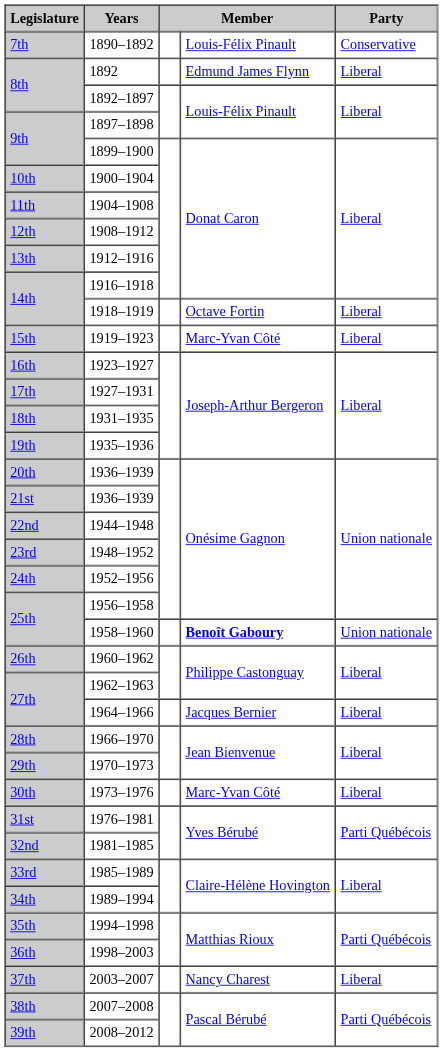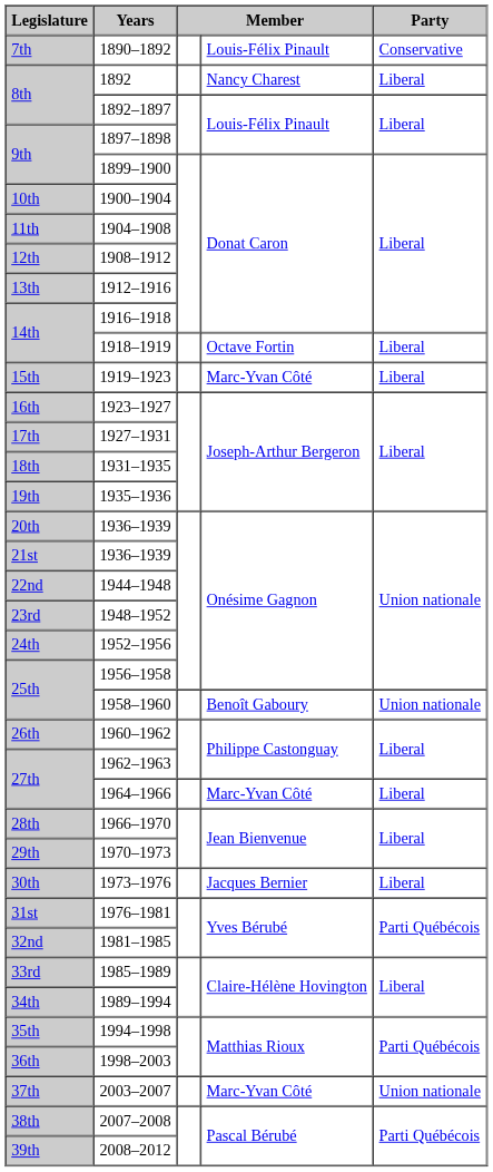 <table border=1 cellpadding=5 cellspacing=0>
 <tr bgcolor="CCCCCC">
 <th>Legislature</th>
 <th>Years</th>
 <th colspan="2">Member</th>
 <th>Party</th>
 </tr>
 <tr>
 <td bgcolor="CCCCCC"><a href='#'>7th</a></td>
 <td>1890–1892</td>
 <td rowspan="1" >   </td>
 <td rowspan="1"><a href='#'>Louis-Félix Pinault</a></td>
 <td rowspan="1"><a href='#'>Conservative</a></td>
 </tr>
 <tr>
 <td bgcolor="CCCCCC" rowspan="2"><a href='#'>8th</a></td>
 <td>1892</td>
 <td rowspan="1" >   </td>
-<td rowspan="1"><a href='#'>Edmund James Flynn</a></td>
+<td rowspan="1"><a href='#'>Nancy Charest</a></td>
 <td rowspan="1"><a href='#'>Liberal</a></td>
 </tr>
 <tr>
 <td>1892–1897</td>
 <td rowspan="2" >   </td>
 <td rowspan="2"><a href='#'>Louis-Félix Pinault</a></td>
 <td rowspan="2"><a href='#'>Liberal</a></td>
 </tr>
 <tr>
 <td bgcolor="CCCCCC" rowspan="2"><a href='#'>9th</a></td>
 <td>1897–1898</td>
 </tr>
 <tr>
 <td>1899–1900</td>
 <td rowspan="6" >   </td>
 <td rowspan="6"><a href='#'>Donat Caron</a></td>
 <td rowspan="6"><a href='#'>Liberal</a></td>
 </tr>
 <tr>
 <td bgcolor="CCCCCC"><a href='#'>10th</a></td>
 <td>1900–1904</td>
 </tr>
 <tr>
 <td bgcolor="CCCCCC"><a href='#'>11th</a></td>
 <td>1904–1908</td>
 </tr>
 <tr>
 <td bgcolor="CCCCCC"><a href='#'>12th</a></td>
 <td>1908–1912</td>
 </tr>
 <tr>
 <td bgcolor="CCCCCC"><a href='#'>13th</a></td>
 <td>1912–1916</td>
 </tr>
 <tr>
 <td bgcolor="CCCCCC" rowspan="2"><a href='#'>14th</a></td>
 <td>1916–1918</td>
 </tr>
 <tr>
 <td>1918–1919</td>
 <td rowspan="1" >   </td>
 <td rowspan="1"><a href='#'>Octave Fortin</a></td>
 <td rowspan="1"><a href='#'>Liberal</a></td>
 </tr>
 <tr>
 <td bgcolor="CCCCCC"><a href='#'>15th</a></td>
 <td>1919–1923</td>
 <td rowspan="1" >   </td>
 <td rowspan="1"><a href='#'>Marc-Yvan Côté</a></td>
 <td rowspan="1"><a href='#'>Liberal</a></td>
 </tr>
 <tr>
 <td bgcolor="CCCCCC"><a href='#'>16th</a></td>
 <td>1923–1927</td>
 <td rowspan="4" >   </td>
 <td rowspan="4"><a href='#'>Joseph-Arthur Bergeron</a></td>
 <td rowspan="4"><a href='#'>Liberal</a></td>
 </tr>
 <tr>
 <td bgcolor="CCCCCC"><a href='#'>17th</a></td>
 <td>1927–1931</td>
 </tr>
 <tr>
 <td bgcolor="CCCCCC"><a href='#'>18th</a></td>
 <td>1931–1935</td>
 </tr>
 <tr>
 <td bgcolor="CCCCCC"><a href='#'>19th</a></td>
 <td>1935–1936</td>
 </tr>
 <tr>
 <td bgcolor="CCCCCC"><a href='#'>20th</a></td>
 <td>1936–1939</td>
 <td rowspan="6" >   </td>
 <td rowspan="6"><a href='#'>Onésime Gagnon</a></td>
 <td rowspan="6"><a href='#'>Union nationale</a></td>
 </tr>
 <tr>
 <td bgcolor="CCCCCC"><a href='#'>21st</a></td>
 <td>1936–1939</td>
 </tr>
 <tr>
 <td bgcolor="CCCCCC"><a href='#'>22nd</a></td>
 <td>1944–1948</td>
 </tr>
 <tr>
 <td bgcolor="CCCCCC"><a href='#'>23rd</a></td>
 <td>1948–1952</td>
 </tr>
 <tr>
 <td bgcolor="CCCCCC"><a href='#'>24th</a></td>
 <td>1952–1956</td>
 </tr>
 <tr>
 <td bgcolor="CCCCCC" rowspan="2"><a href='#'>25th</a></td>
 <td>1956–1958</td>
 </tr>
 <tr>
 <td>1958–1960</td>
 <td rowspan="1" >   </td>
-<td rowspan="1"><strong><a href='#'>Benoît Gaboury</a></strong></td>
+<td rowspan="1"><a href='#'>Benoît Gaboury</a></td>
 <td rowspan="1"><a href='#'>Union nationale</a></td>
 </tr>
 <tr>
 <td bgcolor="CCCCCC"><a href='#'>26th</a></td>
 <td>1960–1962</td>
 <td rowspan="2" >   </td>
 <td rowspan="2"><a href='#'>Philippe Castonguay</a></td>
 <td rowspan="2"><a href='#'>Liberal</a></td>
 </tr>
 <tr>
 <td bgcolor="CCCCCC" rowspan="2"><a href='#'>27th</a></td>
 <td>1962–1963</td>
 </tr>
 <tr>
 <td>1964–1966</td>
 <td rowspan="1" >   </td>
-<td rowspan="1"><a href='#'>Jacques Bernier</a></td>
+<td rowspan="1"><a href='#'>Marc-Yvan Côté</a></td>
 <td rowspan="1"><a href='#'>Liberal</a></td>
 </tr>
 <tr>
 <td bgcolor="CCCCCC"><a href='#'>28th</a></td>
 <td>1966–1970</td>
 <td rowspan="2" >   </td>
 <td rowspan="2"><a href='#'>Jean Bienvenue</a></td>
 <td rowspan="2"><a href='#'>Liberal</a></td>
 </tr>
 <tr>
 <td bgcolor="CCCCCC"><a href='#'>29th</a></td>
 <td>1970–1973</td>
 </tr>
 <tr>
 <td bgcolor="CCCCCC"><a href='#'>30th</a></td>
 <td>1973–1976</td>
 <td rowspan="1" >   </td>
-<td rowspan="1"><a href='#'>Marc-Yvan Côté</a></td>
+<td rowspan="1"><a href='#'>Jacques Bernier</a></td>
 <td rowspan="1"><a href='#'>Liberal</a></td>
 </tr>
 <tr>
 <td bgcolor="CCCCCC"><a href='#'>31st</a></td>
 <td>1976–1981</td>
 <td rowspan="2" >   </td>
 <td rowspan="2"><a href='#'>Yves Bérubé</a></td>
 <td rowspan="2"><a href='#'>Parti Québécois</a></td>
 </tr>
 <tr>
 <td bgcolor="CCCCCC"><a href='#'>32nd</a></td>
 <td>1981–1985</td>
 </tr>
 <tr>
 <td bgcolor="CCCCCC"><a href='#'>33rd</a></td>
 <td>1985–1989</td>
 <td rowspan="2" >   </td>
 <td rowspan="2"><a href='#'>Claire-Hélène Hovington</a></td>
 <td rowspan="2"><a href='#'>Liberal</a></td>
 </tr>
 <tr>
 <td bgcolor="CCCCCC"><a href='#'>34th</a></td>
 <td>1989–1994</td>
 </tr>
 <tr>
 <td bgcolor="CCCCCC"><a href='#'>35th</a></td>
 <td>1994–1998</td>
 <td rowspan="2" >   </td>
 <td rowspan="2"><a href='#'>Matthias Rioux</a></td>
 <td rowspan="2"><a href='#'>Parti Québécois</a></td>
 </tr>
 <tr>
 <td bgcolor="CCCCCC"><a href='#'>36th</a></td>
 <td>1998–2003</td>
 </tr>
 <tr>
 <td bgcolor="CCCCCC"><a href='#'>37th</a></td>
 <td>2003–2007</td>
 <td rowspan="1" >   </td>
-<td rowspan="1"><a href='#'>Nancy Charest</a></td>
-<td rowspan="1"><a href='#'>Liberal</a></td>
+<td rowspan="1"><a href='#'>Marc-Yvan Côté</a></td>
+<td rowspan="1"><a href='#'>Union nationale</a></td>
 </tr>
 <tr>
 <td bgcolor="CCCCCC"><a href='#'>38th</a></td>
 <td>2007–2008</td>
 <td rowspan="2" >   </td>
 <td rowspan="2"><a href='#'>Pascal Bérubé</a></td>
 <td rowspan="2"><a href='#'>Parti Québécois</a></td>
 </tr>
 <tr>
 <td bgcolor="CCCCCC"><a href='#'>39th</a></td>
 <td>2008–2012</td>
 </tr>
 <tr>
 </tr>
 </table>
